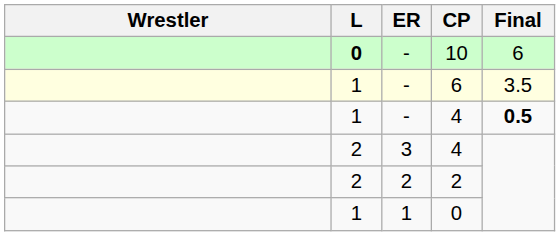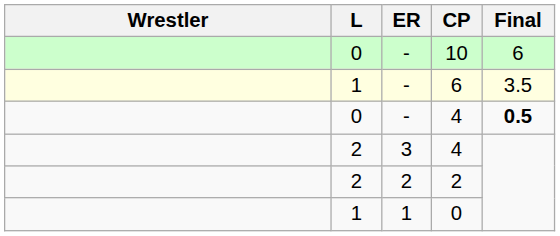 <table class="wikitable" style="text-align: center;" |>
 <tr>
 <th width="250">Wrestler</th>
 <th width="32">L</th>
 <th width="32">ER</th>
 <th width="32">CP</th>
 <th width="50">Final</th>
 </tr>
 <tr bgcolor="ccffcc">
 <td style="text-align:left;"></td>
-<td><strong>0</strong></td>
+<td>0</td>
 <td>-</td>
 <td>10</td>
 <td>6</td>
 </tr>
 <tr bgcolor="lightyellow">
 <td style="text-align:left;"></td>
 <td>1</td>
 <td>-</td>
 <td>6</td>
 <td>3.5</td>
 </tr>
 <tr>
 <td style="text-align:left;"></td>
-<td>1</td>
+<td>0</td>
 <td>-</td>
 <td>4</td>
 <td><strong>0.5</strong></td>
 </tr>
 <tr>
 <td style="text-align:left;"></td>
 <td>2</td>
 <td>3</td>
 <td>4</td>
 </tr>
 <tr>
 <td style="text-align:left;"></td>
 <td>2</td>
 <td>2</td>
 <td>2</td>
 </tr>
 <tr>
 <td style="text-align:left;"></td>
 <td>1</td>
 <td>1</td>
 <td>0</td>
 </tr>
 </table>
